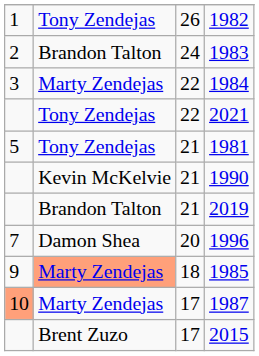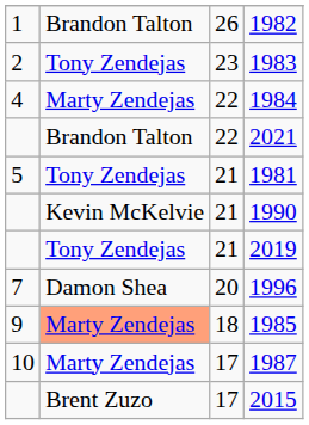 <table class="wikitable">
 <tr>
 </tr>
 <tr>
 <td>1</td>
-<td><a href='#'>Tony Zendejas</a></td>
+<td>Brandon Talton</td>
 <td>26</td>
 <td><a href='#'>1982</a></td>
 </tr>
 <tr>
 <td>2</td>
-<td>Brandon Talton</td>
-<td>24</td>
+<td><a href='#'>Tony Zendejas</a></td>
+<td>23</td>
 <td><a href='#'>1983</a></td>
 </tr>
 <tr>
-<td>3</td>
+<td>4</td>
 <td><a href='#'>Marty Zendejas</a></td>
 <td>22</td>
 <td><a href='#'>1984</a></td>
 </tr>
 <tr>
 <td></td>
-<td><a href='#'>Tony Zendejas</a></td>
+<td>Brandon Talton</td>
 <td>22</td>
 <td><a href='#'>2021</a></td>
 </tr>
 <tr>
 <td>5</td>
 <td><a href='#'>Tony Zendejas</a></td>
 <td>21</td>
 <td><a href='#'>1981</a></td>
 </tr>
 <tr>
 <td></td>
 <td>Kevin McKelvie</td>
 <td>21</td>
 <td><a href='#'>1990</a></td>
 </tr>
 <tr>
 <td></td>
-<td>Brandon Talton</td>
+<td><a href='#'>Tony Zendejas</a></td>
 <td>21</td>
 <td><a href='#'>2019</a></td>
 </tr>
 <tr>
 <td>7</td>
 <td>Damon Shea</td>
 <td>20</td>
 <td><a href='#'>1996</a></td>
 </tr>
 <tr>
 <td>9</td>
 <td style="background: lightsalmon;"><a href='#'>Marty Zendejas</a></td>
 <td>18</td>
 <td><a href='#'>1985</a></td>
 </tr>
 <tr>
-<td style="background: lightsalmon;">10</td>
+<td>10</td>
 <td><a href='#'>Marty Zendejas</a></td>
 <td>17</td>
 <td><a href='#'>1987</a></td>
 </tr>
 <tr>
 <td></td>
 <td>Brent Zuzo</td>
 <td>17</td>
 <td><a href='#'>2015</a></td>
 </tr>
 </table>
